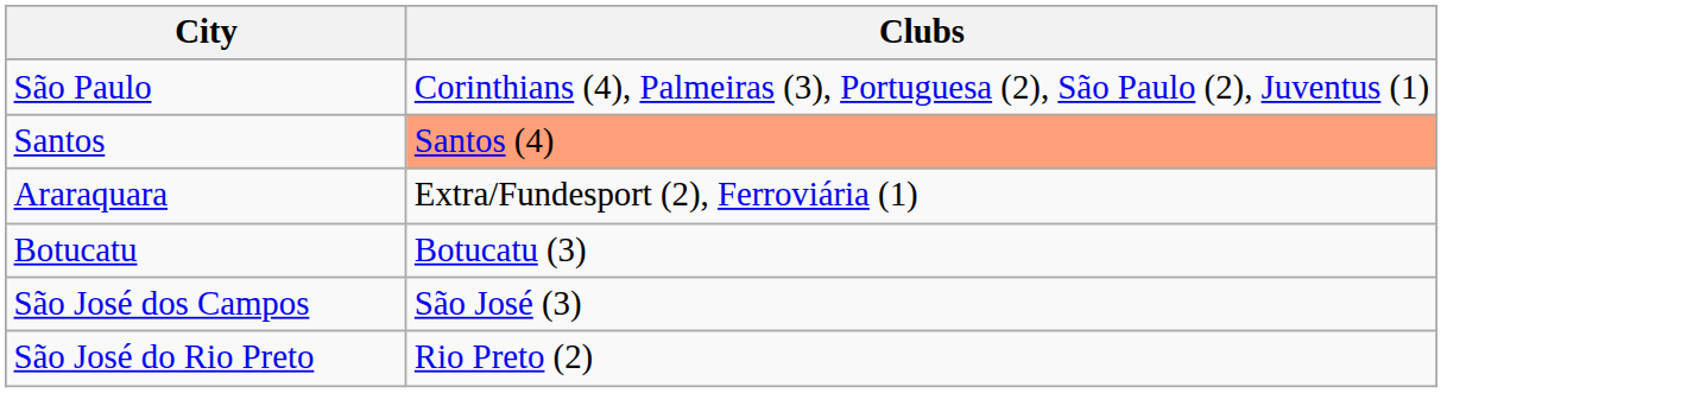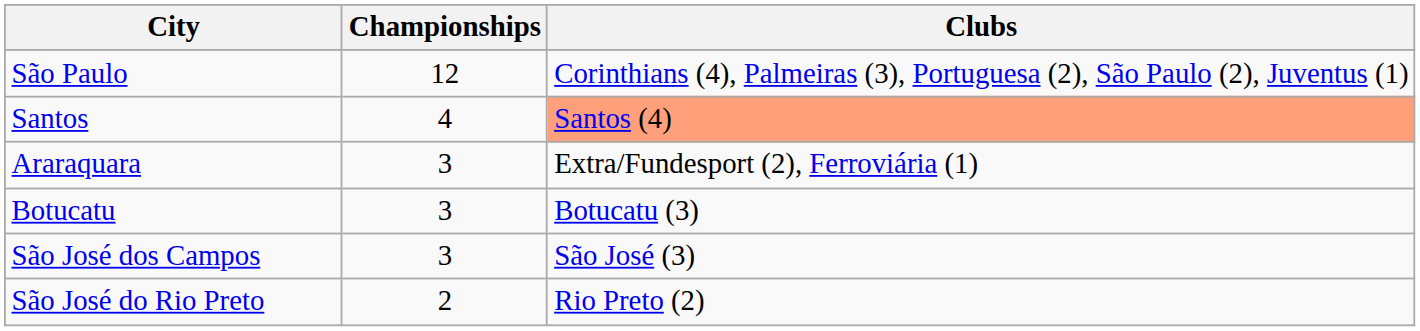 <table class="wikitable">
 <tr>
 <th style="width:180px">City</th>
+<th>Championships</th>
 <th>Clubs</th>
 </tr>
 <tr>
 <td> <a href='#'>São Paulo</a></td>
+<td align="center">12</td>
 <td><a href='#'>Corinthians</a> (4), <a href='#'>Palmeiras</a> (3), <a href='#'>Portuguesa</a> (2), <a href='#'>São Paulo</a> (2), <a href='#'>Juventus</a> (1)</td>
 </tr>
 <tr>
 <td> <a href='#'>Santos</a></td>
+<td align="center">4</td>
 <td style="background: lightsalmon;"><a href='#'>Santos</a> (4)</td>
 </tr>
 <tr>
 <td> <a href='#'>Araraquara</a></td>
+<td align="center">3</td>
 <td>Extra/Fundesport (2), <a href='#'>Ferroviária</a> (1)</td>
 </tr>
 <tr>
 <td> <a href='#'>Botucatu</a></td>
+<td align="center">3</td>
 <td><a href='#'>Botucatu</a> (3)</td>
 </tr>
 <tr>
 <td> <a href='#'>São José dos Campos</a></td>
+<td align="center">3</td>
 <td><a href='#'>São José</a> (3)</td>
 </tr>
 <tr>
 <td> <a href='#'>São José do Rio Preto</a></td>
+<td align="center">2</td>
 <td><a href='#'>Rio Preto</a> (2)</td>
 </tr>
 </table>
